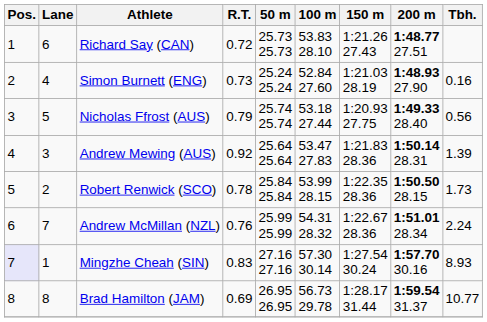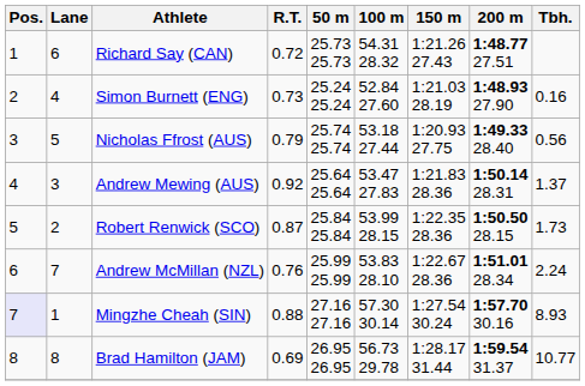 <table class="wikitable">
 <tr>
 <th>Pos.</th>
 <th>Lane</th>
 <th>Athlete</th>
 <th>R.T.</th>
 <th>50 m</th>
 <th>100 m</th>
 <th>150 m</th>
 <th>200 m</th>
 <th>Tbh.</th>
 </tr>
 <tr>
 <td>1</td>
 <td>6</td>
 <td> <a href='#'>Richard Say</a> (<a href='#'>CAN</a>)</td>
 <td>0.72</td>
 <td>25.73<br>25.73</td>
-<td>53.83<br>28.10</td>
+<td>54.31<br>28.32</td>
 <td>1:21.26<br>27.43</td>
 <td><strong>1:48.77</strong><br>27.51</td>
 <td> </td>
 </tr>
 <tr>
 <td>2</td>
 <td>4</td>
 <td> <a href='#'>Simon Burnett</a> (<a href='#'>ENG</a>)</td>
 <td>0.73</td>
 <td>25.24<br>25.24</td>
 <td>52.84<br>27.60</td>
 <td>1:21.03<br>28.19</td>
 <td><strong>1:48.93</strong><br>27.90</td>
 <td>0.16</td>
 </tr>
 <tr>
 <td>3</td>
 <td>5</td>
 <td> <a href='#'>Nicholas Ffrost</a> (<a href='#'>AUS</a>)</td>
 <td>0.79</td>
 <td>25.74<br>25.74</td>
 <td>53.18<br>27.44</td>
 <td>1:20.93<br>27.75</td>
 <td><strong>1:49.33</strong><br>28.40</td>
 <td>0.56</td>
 </tr>
 <tr>
 <td>4</td>
 <td>3</td>
 <td> <a href='#'>Andrew Mewing</a> (<a href='#'>AUS</a>)</td>
 <td>0.92</td>
 <td>25.64<br>25.64</td>
 <td>53.47<br>27.83</td>
 <td>1:21.83<br>28.36</td>
 <td><strong>1:50.14</strong><br>28.31</td>
-<td>1.39</td>
+<td>1.37</td>
 </tr>
 <tr>
 <td>5</td>
 <td>2</td>
 <td> <a href='#'>Robert Renwick</a> (<a href='#'>SCO</a>)</td>
-<td>0.78</td>
+<td>0.87</td>
 <td>25.84<br>25.84</td>
 <td>53.99<br>28.15</td>
 <td>1:22.35<br>28.36</td>
 <td><strong>1:50.50</strong><br>28.15</td>
 <td>1.73</td>
 </tr>
 <tr>
 <td>6</td>
 <td>7</td>
 <td> <a href='#'>Andrew McMillan</a> (<a href='#'>NZL</a>)</td>
 <td>0.76</td>
 <td>25.99<br>25.99</td>
-<td>54.31<br>28.32</td>
+<td>53.83<br>28.10</td>
 <td>1:22.67<br>28.36</td>
 <td><strong>1:51.01</strong><br>28.34</td>
 <td>2.24</td>
 </tr>
 <tr>
 <td style="background: lavender;">7</td>
 <td>1</td>
 <td> <a href='#'>Mingzhe Cheah</a> (<a href='#'>SIN</a>)</td>
-<td>0.83</td>
+<td>0.88</td>
 <td>27.16<br>27.16</td>
 <td>57.30<br>30.14</td>
 <td>1:27.54<br>30.24</td>
 <td><strong>1:57.70</strong><br>30.16</td>
 <td>8.93</td>
 </tr>
 <tr>
 <td>8</td>
 <td>8</td>
 <td> <a href='#'>Brad Hamilton</a> (<a href='#'>JAM</a>)</td>
 <td>0.69</td>
 <td>26.95<br>26.95</td>
 <td>56.73<br>29.78</td>
 <td>1:28.17<br>31.44</td>
 <td><strong>1:59.54</strong><br>31.37</td>
 <td>10.77</td>
 </tr>
 <tr>
 </tr>
 </table>
